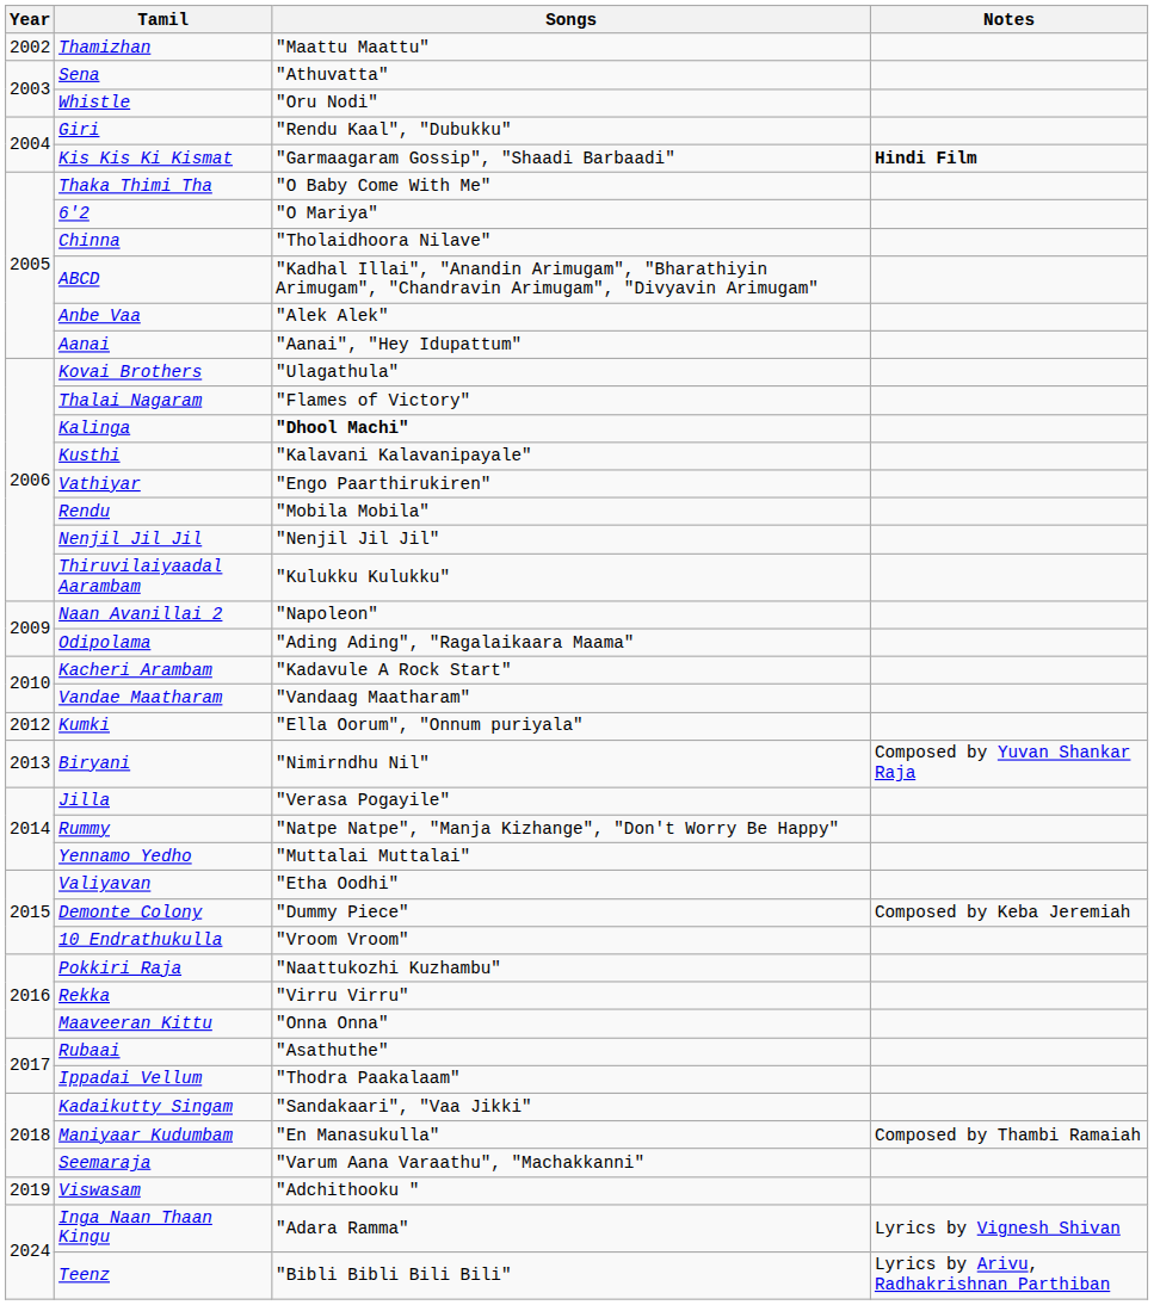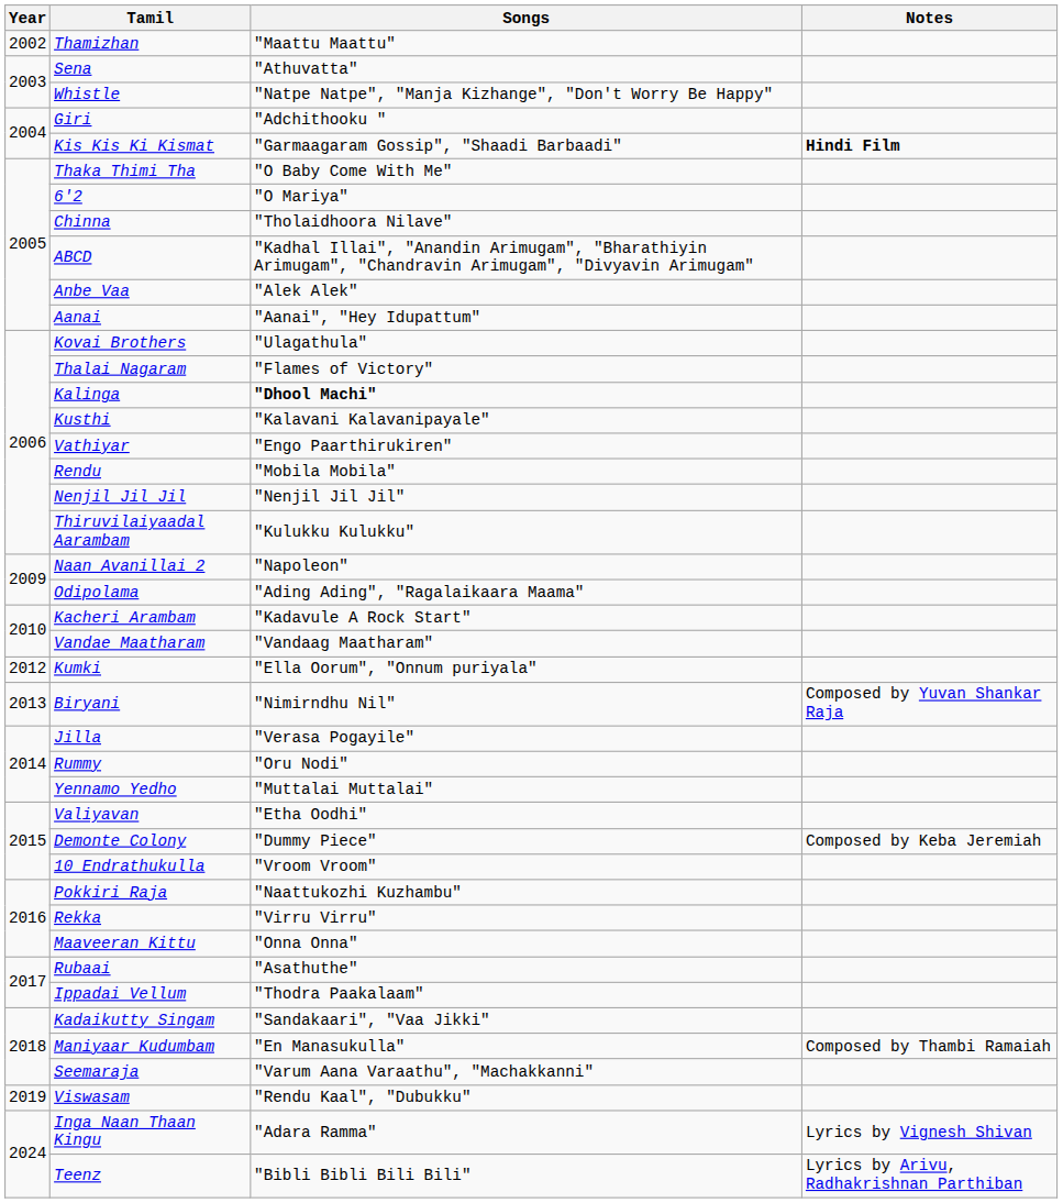 <table class="wikitable sortable">
 <tr>
 <th>Year</th>
 <th>Tamil</th>
 <th>Songs</th>
 <th>Notes</th>
 </tr>
 <tr>
 <td>2002</td>
 <td><em><a href='#'>Thamizhan</a></em></td>
 <td>"Maattu Maattu"</td>
 <td></td>
 </tr>
 <tr>
 <td rowspan="2">2003</td>
 <td><em><a href='#'>Sena</a></em></td>
 <td>"Athuvatta"</td>
 <td></td>
 </tr>
 <tr>
 <td><em><a href='#'>Whistle</a></em></td>
-<td>"Oru Nodi"</td>
+<td>"Natpe Natpe", "Manja Kizhange", "Don't Worry Be Happy"</td>
 <td></td>
 </tr>
 <tr>
 <td rowspan="2">2004</td>
 <td><em><a href='#'>Giri</a></em></td>
-<td>"Rendu Kaal", "Dubukku"</td>
+<td>"Adchithooku "</td>
 <td></td>
 </tr>
 <tr>
 <td><em><a href='#'>Kis Kis Ki Kismat</a></em></td>
 <td>"Garmaagaram Gossip", "Shaadi Barbaadi"</td>
 <td><strong>Hindi Film</strong></td>
 </tr>
 <tr>
 <td rowspan="6">2005</td>
 <td><em><a href='#'>Thaka Thimi Tha</a></em></td>
 <td>"O Baby Come With Me"</td>
 <td></td>
 </tr>
 <tr>
 <td><em><a href='#'>6'2</a></em></td>
 <td>"O Mariya"</td>
 <td></td>
 </tr>
 <tr>
 <td><em><a href='#'>Chinna</a></em></td>
 <td>"Tholaidhoora Nilave"</td>
 <td></td>
 </tr>
 <tr>
 <td><em><a href='#'>ABCD</a></em></td>
 <td>"Kadhal Illai", "Anandin Arimugam", "Bharathiyin Arimugam", "Chandravin Arimugam", "Divyavin Arimugam"</td>
 <td></td>
 </tr>
 <tr>
 <td><em><a href='#'>Anbe Vaa</a></em></td>
 <td>"Alek Alek"</td>
 <td></td>
 </tr>
 <tr>
 <td><em><a href='#'>Aanai</a></em></td>
 <td>"Aanai", "Hey Idupattum"</td>
 <td></td>
 </tr>
 <tr>
 <td rowspan="8">2006</td>
 <td><em><a href='#'>Kovai Brothers</a></em></td>
 <td>"Ulagathula"</td>
 <td></td>
 </tr>
 <tr>
 <td><em><a href='#'>Thalai Nagaram</a></em></td>
 <td>"Flames of Victory"</td>
 <td></td>
 </tr>
 <tr>
 <td><em><a href='#'>Kalinga</a></em></td>
 <td><strong>"Dhool Machi"</strong></td>
 <td></td>
 </tr>
 <tr>
 <td><em><a href='#'>Kusthi</a></em></td>
 <td>"Kalavani Kalavanipayale"</td>
 <td></td>
 </tr>
 <tr>
 <td><em><a href='#'>Vathiyar</a></em></td>
 <td>"Engo Paarthirukiren"</td>
 <td></td>
 </tr>
 <tr>
 <td><em><a href='#'>Rendu</a></em></td>
 <td>"Mobila Mobila"</td>
 <td></td>
 </tr>
 <tr>
 <td><em><a href='#'>Nenjil Jil Jil</a></em></td>
 <td>"Nenjil Jil Jil"</td>
 <td></td>
 </tr>
 <tr>
 <td><em><a href='#'>Thiruvilaiyaadal Aarambam</a></em></td>
 <td>"Kulukku Kulukku"</td>
 <td></td>
 </tr>
 <tr>
 <td rowspan="2">2009</td>
 <td><em><a href='#'>Naan Avanillai 2</a></em></td>
 <td>"Napoleon"</td>
 <td></td>
 </tr>
 <tr>
 <td><em><a href='#'>Odipolama</a></em></td>
 <td>"Ading Ading", "Ragalaikaara Maama"</td>
 <td></td>
 </tr>
 <tr>
 <td rowspan="2">2010</td>
 <td><em><a href='#'>Kacheri Arambam</a></em></td>
 <td>"Kadavule A Rock Start"</td>
 <td></td>
 </tr>
 <tr>
 <td><em><a href='#'>Vandae Maatharam</a></em></td>
 <td>"Vandaag Maatharam"</td>
 <td></td>
 </tr>
 <tr>
 <td>2012</td>
 <td><em><a href='#'>Kumki</a></em></td>
 <td>"Ella Oorum", "Onnum puriyala"</td>
 <td></td>
 </tr>
 <tr>
 <td>2013</td>
 <td><em><a href='#'>Biryani</a></em></td>
 <td>"Nimirndhu Nil"</td>
 <td>Composed by <a href='#'>Yuvan Shankar Raja</a></td>
 </tr>
 <tr>
 <td rowspan="3">2014</td>
 <td><em><a href='#'>Jilla</a></em></td>
 <td>"Verasa Pogayile"</td>
 <td></td>
 </tr>
 <tr>
 <td><em><a href='#'>Rummy</a></em></td>
-<td>"Natpe Natpe", "Manja Kizhange", "Don't Worry Be Happy"</td>
+<td>"Oru Nodi"</td>
 <td></td>
 </tr>
 <tr>
 <td><em><a href='#'>Yennamo Yedho</a></em></td>
 <td>"Muttalai Muttalai"</td>
 <td></td>
 </tr>
 <tr>
 <td rowspan="3">2015</td>
 <td><em><a href='#'>Valiyavan</a></em></td>
 <td>"Etha Oodhi"</td>
 <td></td>
 </tr>
 <tr>
 <td><em><a href='#'>Demonte Colony</a></em></td>
 <td>"Dummy Piece"</td>
 <td>Composed by Keba Jeremiah</td>
 </tr>
 <tr>
 <td><em><a href='#'>10 Endrathukulla</a></em></td>
 <td>"Vroom Vroom"</td>
 <td></td>
 </tr>
 <tr>
 <td rowspan="3">2016</td>
 <td><em><a href='#'>Pokkiri Raja</a></em></td>
 <td>"Naattukozhi Kuzhambu"</td>
 <td></td>
 </tr>
 <tr>
 <td><em><a href='#'>Rekka</a></em></td>
 <td>"Virru Virru"</td>
 <td></td>
 </tr>
 <tr>
 <td><em><a href='#'>Maaveeran Kittu</a></em></td>
 <td>"Onna Onna"</td>
 <td></td>
 </tr>
 <tr>
 <td rowspan="2">2017</td>
 <td><em><a href='#'>Rubaai</a></em></td>
 <td>"Asathuthe"</td>
 <td></td>
 </tr>
 <tr>
 <td><em><a href='#'>Ippadai Vellum</a></em></td>
 <td>"Thodra Paakalaam"</td>
 <td></td>
 </tr>
 <tr>
 <td rowspan="3">2018</td>
 <td><em><a href='#'>Kadaikutty Singam</a></em></td>
 <td>"Sandakaari", "Vaa Jikki"</td>
 <td></td>
 </tr>
 <tr>
 <td><em><a href='#'>Maniyaar Kudumbam</a></em></td>
 <td>"En Manasukulla"</td>
 <td>Composed by Thambi Ramaiah</td>
 </tr>
 <tr>
 <td><em><a href='#'>Seemaraja</a></em></td>
 <td>"Varum Aana Varaathu", "Machakkanni"</td>
 <td></td>
 </tr>
 <tr>
 <td>2019</td>
 <td><em><a href='#'>Viswasam</a></em></td>
-<td>"Adchithooku "</td>
+<td>"Rendu Kaal", "Dubukku"</td>
 <td></td>
 </tr>
 <tr>
 <td rowspan="2">2024</td>
 <td><em><a href='#'>Inga Naan Thaan Kingu</a></em></td>
 <td>"Adara Ramma"</td>
 <td>Lyrics by <a href='#'>Vignesh Shivan</a></td>
 </tr>
 <tr>
 <td><em><a href='#'>Teenz</a></em></td>
 <td>"Bibli Bibli Bili Bili"</td>
 <td>Lyrics by <a href='#'>Arivu</a>, <a href='#'>Radhakrishnan Parthiban</a></td>
 </tr>
 </table>
